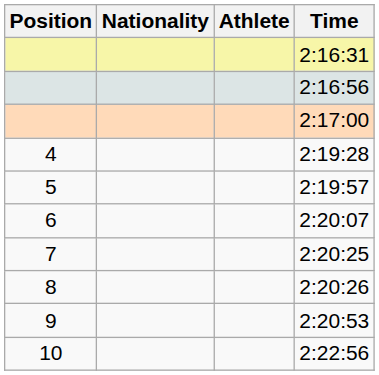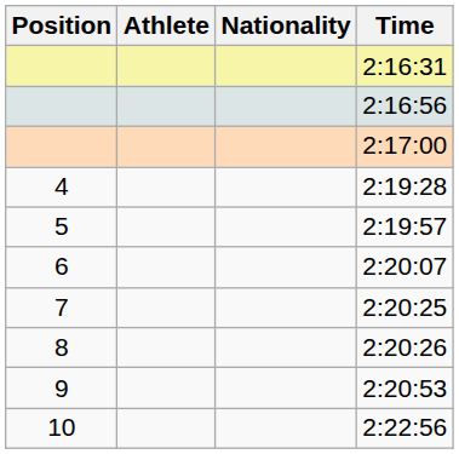 <table class="wikitable sortable">
 <tr>
 <th scope="col">Position</th>
+<th scope="col">Athlete</th>
 <th scope="col">Nationality</th>
-<th scope="col">Athlete</th>
 <th scope="col">Time</th>
 </tr>
 <tr bgcolor="#F7F6A8">
 <td align=center></td>
 <td></td>
 <td></td>
 <td>2:16:31</td>
 </tr>
 <tr bgcolor="#DCE5E5">
 <td align=center></td>
 <td></td>
 <td></td>
 <td>2:16:56</td>
 </tr>
 <tr bgcolor="#FFDAB9">
 <td align=center></td>
 <td></td>
 <td></td>
 <td>2:17:00</td>
 </tr>
 <tr>
 <td style="text-align:center">4</td>
 <td></td>
 <td></td>
 <td>2:19:28</td>
 </tr>
 <tr>
 <td style="text-align:center">5</td>
 <td></td>
 <td></td>
 <td>2:19:57</td>
 </tr>
 <tr>
 <td style="text-align:center">6</td>
 <td></td>
 <td></td>
 <td>2:20:07</td>
 </tr>
 <tr>
 <td style="text-align:center">7</td>
 <td></td>
 <td></td>
 <td>2:20:25</td>
 </tr>
 <tr>
 <td style="text-align:center">8</td>
 <td></td>
 <td></td>
 <td>2:20:26</td>
 </tr>
 <tr>
 <td style="text-align:center">9</td>
 <td></td>
 <td></td>
 <td>2:20:53</td>
 </tr>
 <tr>
 <td style="text-align:center">10</td>
 <td></td>
 <td></td>
 <td>2:22:56</td>
 </tr>
 </table>
